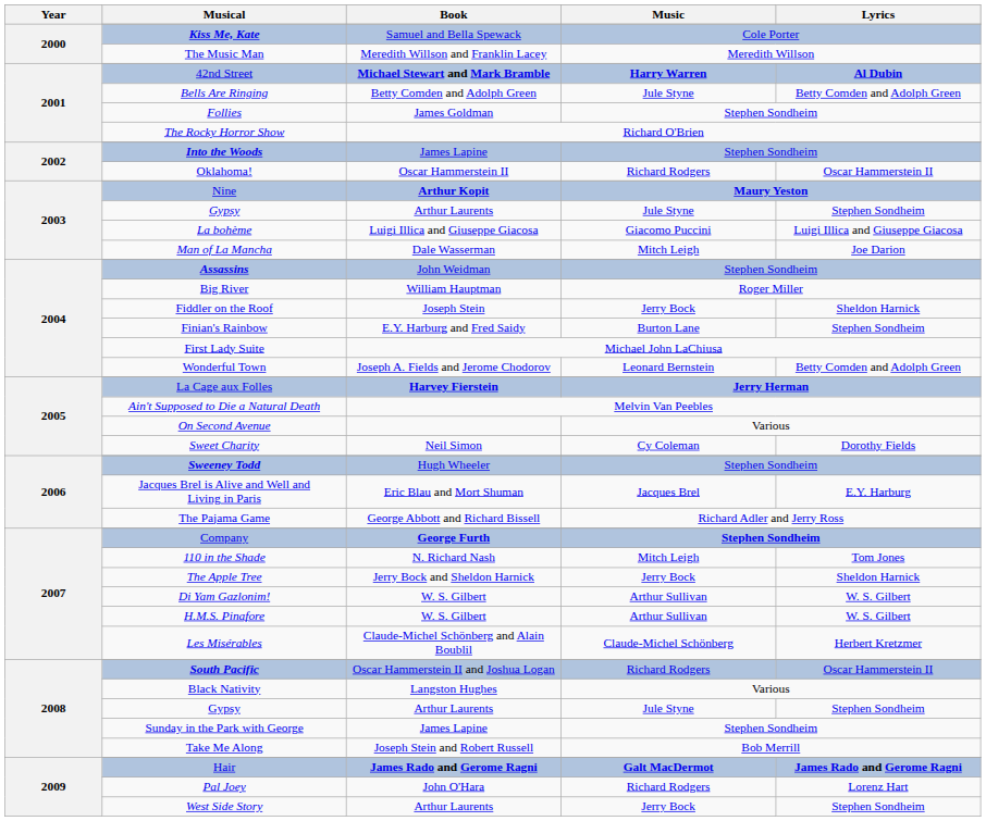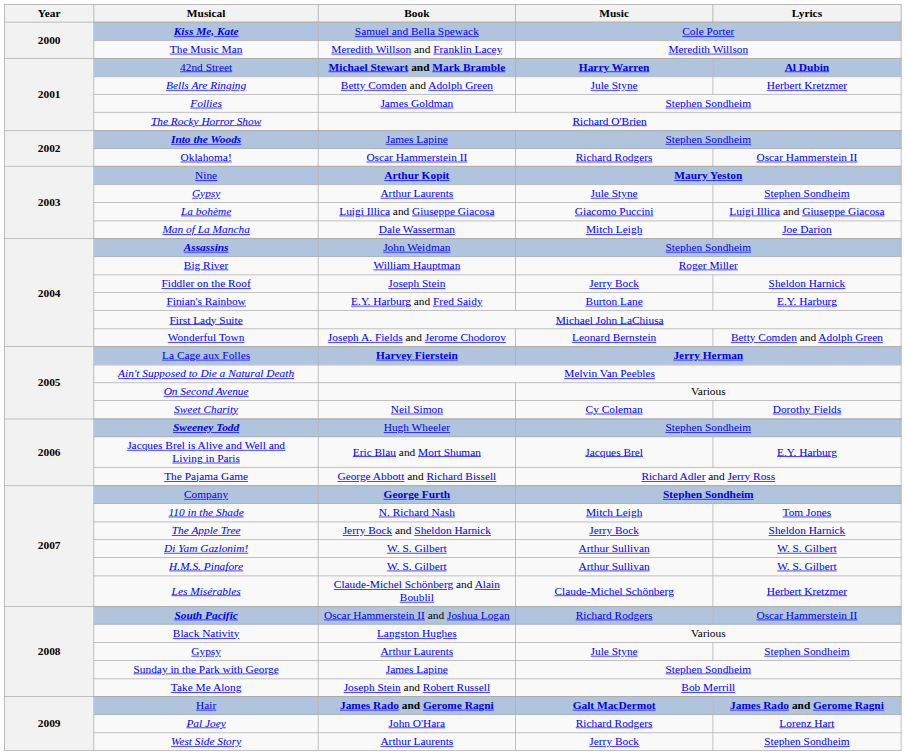 <table class="wikitable" style="width:100%; text-align:center;">
 <tr style="background:#bebebe;">
 <th style="width:10%;">Year</th>
 <th style="width:25%;">Musical</th>
 <th style="width:22%;">Book</th>
 <th style="width:22%;">Music</th>
 <th style="width:22%;">Lyrics</th>
 </tr>
 <tr>
 <th rowspan="3">2000</th>
 </tr>
 <tr style="background:#B0C4DE">
 <td><strong><em><a href='#'>Kiss Me, Kate</a><em> <strong></td>
 <td></strong><a href='#'>Samuel and Bella Spewack</a><strong></td>
 <td colspan="2"></strong><a href='#'>Cole Porter</a><strong></td>
 </tr>
 <tr>
 <td></em><a href='#'>The Music Man</a><em></td>
 <td><a href='#'>Meredith Willson</a> and <a href='#'>Franklin Lacey</a></td>
 <td colspan="2"><a href='#'>Meredith Willson</a></td>
 </tr>
 <tr>
 <th rowspan="5">2001</th>
 </tr>
 <tr style="background:#B0C4DE">
 <td></em></strong><a href='#'>42nd Street</a></em> </strong></td>
 <td><strong><a href='#'>Michael Stewart</a> and <a href='#'>Mark Bramble</a></strong></td>
 <td><strong><a href='#'>Harry Warren</a></strong></td>
 <td><strong><a href='#'>Al Dubin</a></strong></td>
 </tr>
 <tr>
 <td><em><a href='#'>Bells Are Ringing</a></em></td>
 <td><a href='#'>Betty Comden</a> and <a href='#'>Adolph Green</a></td>
 <td><a href='#'>Jule Styne</a></td>
-<td><a href='#'>Betty Comden</a> and <a href='#'>Adolph Green</a></td>
+<td><a href='#'>Herbert Kretzmer</a></td>
 </tr>
 <tr>
 <td><em><a href='#'>Follies</a></em></td>
 <td><a href='#'>James Goldman</a></td>
 <td colspan="2"><a href='#'>Stephen Sondheim</a></td>
 </tr>
 <tr>
 <td><em><a href='#'>The Rocky Horror Show</a></em></td>
 <td colspan="3"><a href='#'>Richard O'Brien</a></td>
 </tr>
 <tr>
 <th rowspan="3">2002</th>
 </tr>
 <tr style="background:#B0C4DE">
 <td><strong><em><a href='#'>Into the Woods</a><em> <strong></td>
 <td></strong><a href='#'>James Lapine</a><strong></td>
 <td colspan="2"></strong><a href='#'>Stephen Sondheim</a><strong></td>
 </tr>
 <tr>
 <td></em><a href='#'>Oklahoma!</a><em></td>
 <td><a href='#'>Oscar Hammerstein II</a></td>
 <td><a href='#'>Richard Rodgers</a></td>
 <td><a href='#'>Oscar Hammerstein II</a></td>
 </tr>
 <tr>
 <th rowspan="5">2003</th>
 </tr>
 <tr style="background:#B0C4DE">
 <td></em></strong><a href='#'>Nine</a></em> </strong></td>
 <td><strong><a href='#'>Arthur Kopit</a></strong></td>
 <td colspan="2"><strong><a href='#'>Maury Yeston</a></strong></td>
 </tr>
 <tr>
 <td><em><a href='#'>Gypsy</a></em></td>
 <td><a href='#'>Arthur Laurents</a></td>
 <td><a href='#'>Jule Styne</a></td>
 <td><a href='#'>Stephen Sondheim</a></td>
 </tr>
 <tr>
 <td><em><a href='#'>La bohème</a></em></td>
 <td><a href='#'>Luigi Illica</a> and <a href='#'>Giuseppe Giacosa</a></td>
 <td><a href='#'>Giacomo Puccini</a></td>
 <td><a href='#'>Luigi Illica</a> and <a href='#'>Giuseppe Giacosa</a></td>
 </tr>
 <tr>
 <td><em><a href='#'>Man of La Mancha</a></em></td>
 <td><a href='#'>Dale Wasserman</a></td>
 <td><a href='#'>Mitch Leigh</a></td>
 <td><a href='#'>Joe Darion</a></td>
 </tr>
 <tr>
 <th rowspan="7">2004</th>
 </tr>
 <tr style="background:#B0C4DE">
 <td><strong><em><a href='#'>Assassins</a><em> <strong></td>
 <td></strong><a href='#'>John Weidman</a><strong></td>
 <td colspan="2"></strong><a href='#'>Stephen Sondheim</a><strong></td>
 </tr>
 <tr>
 <td></em><a href='#'>Big River</a><em></td>
 <td><a href='#'>William Hauptman</a></td>
 <td colspan="2"><a href='#'>Roger Miller</a></td>
 </tr>
 <tr>
 <td></em><a href='#'>Fiddler on the Roof</a><em></td>
 <td><a href='#'>Joseph Stein</a></td>
 <td><a href='#'>Jerry Bock</a></td>
 <td><a href='#'>Sheldon Harnick</a></td>
 </tr>
 <tr>
 <td></em><a href='#'>Finian's Rainbow</a><em></td>
 <td><a href='#'>E.Y. Harburg</a> and <a href='#'>Fred Saidy</a></td>
 <td><a href='#'>Burton Lane</a></td>
-<td><a href='#'>Stephen Sondheim</a></td>
+<td><a href='#'>E.Y. Harburg</a></td>
 </tr>
 <tr>
 <td></em><a href='#'>First Lady Suite</a><em></td>
 <td colspan="3"><a href='#'>Michael John LaChiusa</a></td>
 </tr>
 <tr>
 <td></em><a href='#'>Wonderful Town</a><em></td>
 <td><a href='#'>Joseph A. Fields</a> and <a href='#'>Jerome Chodorov</a></td>
 <td><a href='#'>Leonard Bernstein</a></td>
 <td><a href='#'>Betty Comden</a> and <a href='#'>Adolph Green</a></td>
 </tr>
 <tr>
 <th rowspan="5">2005</th>
 </tr>
 <tr style="background:#B0C4DE">
 <td></em></strong><a href='#'>La Cage aux Folles</a></em> </strong></td>
 <td><strong><a href='#'>Harvey Fierstein</a></strong></td>
 <td colspan="2"><strong><a href='#'>Jerry Herman</a></strong></td>
 </tr>
 <tr>
 <td><em><a href='#'>Ain't Supposed to Die a Natural Death</a></em></td>
 <td colspan="3"><a href='#'>Melvin Van Peebles</a></td>
 </tr>
 <tr>
 <td><em><a href='#'>On Second Avenue</a></em></td>
 <td></td>
 <td colspan="2">Various</td>
 </tr>
 <tr>
 <td><em><a href='#'>Sweet Charity</a></em></td>
 <td><a href='#'>Neil Simon</a></td>
 <td><a href='#'>Cy Coleman</a></td>
 <td><a href='#'>Dorothy Fields</a></td>
 </tr>
 <tr>
 <th rowspan="4">2006</th>
 </tr>
 <tr style="background:#B0C4DE">
 <td><strong><em><a href='#'>Sweeney Todd</a><em> <strong></td>
 <td></strong><a href='#'>Hugh Wheeler</a><strong></td>
 <td colspan="2"></strong><a href='#'>Stephen Sondheim</a><strong></td>
 </tr>
 <tr>
 <td></em><a href='#'>Jacques Brel is Alive and Well and <br> Living in Paris</a><em></td>
 <td><a href='#'>Eric Blau</a> and <a href='#'>Mort Shuman</a></td>
 <td><a href='#'>Jacques Brel</a></td>
 <td><a href='#'>E.Y. Harburg</a></td>
 </tr>
 <tr>
 <td></em><a href='#'>The Pajama Game</a><em></td>
 <td><a href='#'>George Abbott</a> and <a href='#'>Richard Bissell</a></td>
 <td colspan="2"><a href='#'>Richard Adler</a> and <a href='#'>Jerry Ross</a></td>
 </tr>
 <tr>
 <th rowspan="7">2007</th>
 </tr>
 <tr style="background:#B0C4DE">
 <td></em></strong><a href='#'>Company</a></em> </strong></td>
 <td><strong><a href='#'>George Furth</a></strong></td>
 <td colspan="2"><strong><a href='#'>Stephen Sondheim</a></strong></td>
 </tr>
 <tr>
 <td><em><a href='#'>110 in the Shade</a></em></td>
 <td><a href='#'>N. Richard Nash</a></td>
 <td><a href='#'>Mitch Leigh</a></td>
 <td><a href='#'>Tom Jones</a></td>
 </tr>
 <tr>
 <td><em><a href='#'>The Apple Tree</a></em></td>
 <td><a href='#'>Jerry Bock</a> and <a href='#'>Sheldon Harnick</a></td>
 <td><a href='#'>Jerry Bock</a></td>
 <td><a href='#'>Sheldon Harnick</a></td>
 </tr>
 <tr>
 <td><em><a href='#'>Di Yam Gazlonim!</a></em></td>
 <td><a href='#'>W. S. Gilbert</a></td>
 <td><a href='#'>Arthur Sullivan</a></td>
 <td><a href='#'>W. S. Gilbert</a></td>
 </tr>
 <tr>
 <td><em><a href='#'>H.M.S. Pinafore</a></em></td>
 <td><a href='#'>W. S. Gilbert</a></td>
 <td><a href='#'>Arthur Sullivan</a></td>
 <td><a href='#'>W. S. Gilbert</a></td>
 </tr>
 <tr>
 <td><em><a href='#'>Les Misérables</a></em></td>
 <td><a href='#'>Claude-Michel Schönberg</a> and <a href='#'>Alain Boublil</a></td>
 <td><a href='#'>Claude-Michel Schönberg</a></td>
 <td><a href='#'>Herbert Kretzmer</a></td>
 </tr>
 <tr>
 <th rowspan="6">2008</th>
 </tr>
 <tr style="background:#B0C4DE">
 <td><strong><em><a href='#'>South Pacific</a><em> <strong></td>
 <td></strong><a href='#'>Oscar Hammerstein II</a> and <a href='#'>Joshua Logan</a><strong></td>
 <td></strong><a href='#'>Richard Rodgers</a><strong></td>
 <td></strong><a href='#'>Oscar Hammerstein II</a><strong></td>
 </tr>
 <tr>
 <td></em><a href='#'>Black Nativity</a><em></td>
 <td><a href='#'>Langston Hughes</a></td>
 <td colspan="2">Various</td>
 </tr>
 <tr>
 <td></em><a href='#'>Gypsy</a><em></td>
 <td><a href='#'>Arthur Laurents</a></td>
 <td><a href='#'>Jule Styne</a></td>
 <td><a href='#'>Stephen Sondheim</a></td>
 </tr>
 <tr>
 <td></em><a href='#'>Sunday in the Park with George</a><em></td>
 <td><a href='#'>James Lapine</a></td>
 <td colspan="2"><a href='#'>Stephen Sondheim</a></td>
 </tr>
 <tr>
 <td></em><a href='#'>Take Me Along</a><em></td>
 <td><a href='#'>Joseph Stein</a> and <a href='#'>Robert Russell</a></td>
 <td colspan="2"><a href='#'>Bob Merrill</a></td>
 </tr>
 <tr>
 <th rowspan="4">2009</th>
 </tr>
 <tr style="background:#B0C4DE">
 <td></em></strong><a href='#'>Hair</a></em> </strong></td>
 <td><strong><a href='#'>James Rado</a> and <a href='#'>Gerome Ragni</a></strong></td>
 <td><strong><a href='#'>Galt MacDermot</a></strong></td>
 <td><strong><a href='#'>James Rado</a> and <a href='#'>Gerome Ragni</a></strong></td>
 </tr>
 <tr>
 <td><em><a href='#'>Pal Joey</a></em></td>
 <td><a href='#'>John O'Hara</a></td>
 <td><a href='#'>Richard Rodgers</a></td>
 <td><a href='#'>Lorenz Hart</a></td>
 </tr>
 <tr>
 <td><em><a href='#'>West Side Story</a></em></td>
 <td><a href='#'>Arthur Laurents</a></td>
 <td><a href='#'>Jerry Bock</a></td>
 <td><a href='#'>Stephen Sondheim</a></td>
 </tr>
 </table>
